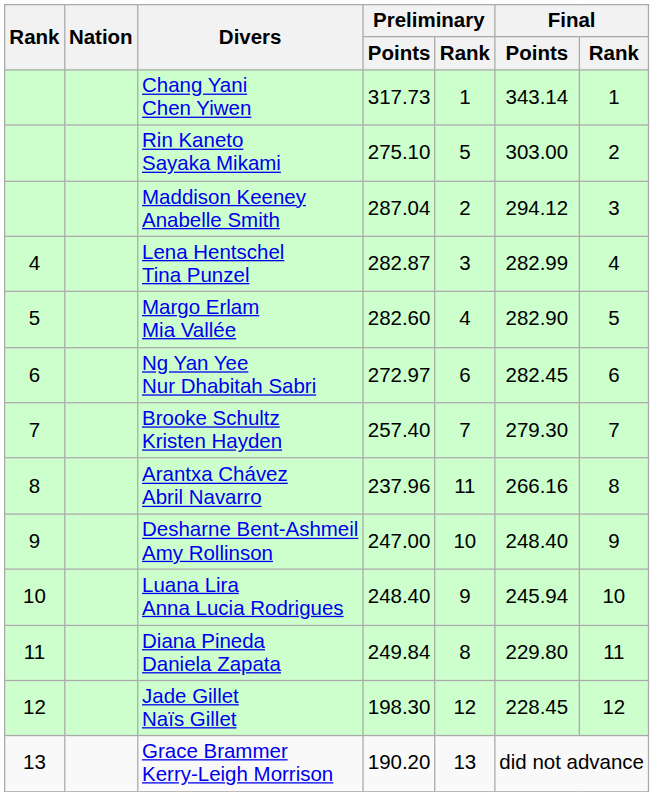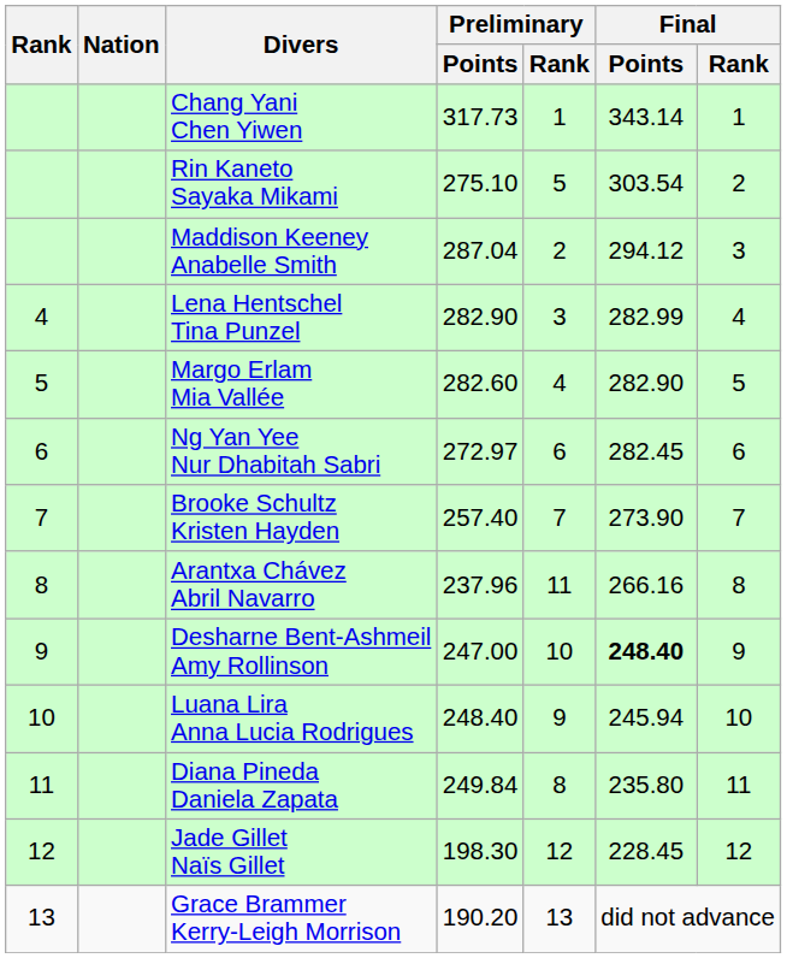 <table class="wikitable sortable" style="text-align:center">
 <tr>
 <th rowspan=2>Rank</th>
 <th rowspan=2>Nation</th>
 <th rowspan=2>Divers</th>
 <th colspan=2>Preliminary</th>
 <th colspan=2>Final</th>
 </tr>
 <tr>
 <th>Points</th>
 <th>Rank</th>
 <th>Points</th>
 <th>Rank</th>
 </tr>
 <tr bgcolor=ccffcc>
 <td></td>
 <td align=left></td>
 <td align=left><a href='#'>Chang Yani</a><br><a href='#'>Chen Yiwen</a></td>
 <td>317.73</td>
 <td>1</td>
 <td>343.14</td>
 <td>1</td>
 </tr>
 <tr bgcolor=ccffcc>
 <td></td>
 <td align=left></td>
 <td align=left><a href='#'>Rin Kaneto</a><br><a href='#'>Sayaka Mikami</a></td>
 <td>275.10</td>
 <td>5</td>
-<td>303.00</td>
+<td>303.54</td>
 <td>2</td>
 </tr>
 <tr bgcolor=ccffcc>
 <td></td>
 <td align=left></td>
 <td align=left><a href='#'>Maddison Keeney</a><br><a href='#'>Anabelle Smith</a></td>
 <td>287.04</td>
 <td>2</td>
 <td>294.12</td>
 <td>3</td>
 </tr>
 <tr bgcolor=ccffcc>
 <td>4</td>
 <td align=left></td>
 <td align=left><a href='#'>Lena Hentschel</a><br><a href='#'>Tina Punzel</a></td>
-<td>282.87</td>
+<td>282.90</td>
 <td>3</td>
 <td>282.99</td>
 <td>4</td>
 </tr>
 <tr bgcolor=ccffcc>
 <td>5</td>
 <td align=left></td>
 <td align=left><a href='#'>Margo Erlam</a><br><a href='#'>Mia Vallée</a></td>
 <td>282.60</td>
 <td>4</td>
 <td>282.90</td>
 <td>5</td>
 </tr>
 <tr bgcolor=ccffcc>
 <td>6</td>
 <td align=left></td>
 <td align=left><a href='#'>Ng Yan Yee</a><br><a href='#'>Nur Dhabitah Sabri</a></td>
 <td>272.97</td>
 <td>6</td>
 <td>282.45</td>
 <td>6</td>
 </tr>
 <tr bgcolor=ccffcc>
 <td>7</td>
 <td align=left></td>
 <td align=left><a href='#'>Brooke Schultz</a><br><a href='#'>Kristen Hayden</a></td>
 <td>257.40</td>
 <td>7</td>
-<td>279.30</td>
+<td>273.90</td>
 <td>7</td>
 </tr>
 <tr bgcolor=ccffcc>
 <td>8</td>
 <td align=left></td>
 <td align=left><a href='#'>Arantxa Chávez</a><br><a href='#'>Abril Navarro</a></td>
 <td>237.96</td>
 <td>11</td>
 <td>266.16</td>
 <td>8</td>
 </tr>
 <tr bgcolor=ccffcc>
 <td>9</td>
 <td align=left></td>
 <td align=left><a href='#'>Desharne Bent-Ashmeil</a><br><a href='#'>Amy Rollinson</a></td>
 <td>247.00</td>
 <td>10</td>
-<td>248.40</td>
+<td><strong>248.40</strong></td>
 <td>9</td>
 </tr>
 <tr bgcolor=ccffcc>
 <td>10</td>
 <td align=left></td>
 <td align=left><a href='#'>Luana Lira</a><br><a href='#'>Anna Lucia Rodrigues</a></td>
 <td>248.40</td>
 <td>9</td>
 <td>245.94</td>
 <td>10</td>
 </tr>
 <tr bgcolor=ccffcc>
 <td>11</td>
 <td align=left></td>
 <td align=left><a href='#'>Diana Pineda</a><br><a href='#'>Daniela Zapata</a></td>
 <td>249.84</td>
 <td>8</td>
-<td>229.80</td>
+<td>235.80</td>
 <td>11</td>
 </tr>
 <tr bgcolor=ccffcc>
 <td>12</td>
 <td align=left></td>
 <td align=left><a href='#'>Jade Gillet</a><br><a href='#'>Naïs Gillet</a></td>
 <td>198.30</td>
 <td>12</td>
 <td>228.45</td>
 <td>12</td>
 </tr>
 <tr>
 <td>13</td>
 <td align=left></td>
 <td align=left><a href='#'>Grace Brammer</a><br><a href='#'>Kerry-Leigh Morrison</a></td>
 <td>190.20</td>
 <td>13</td>
 <td colspan=2>did not advance</td>
 </tr>
 </table>
